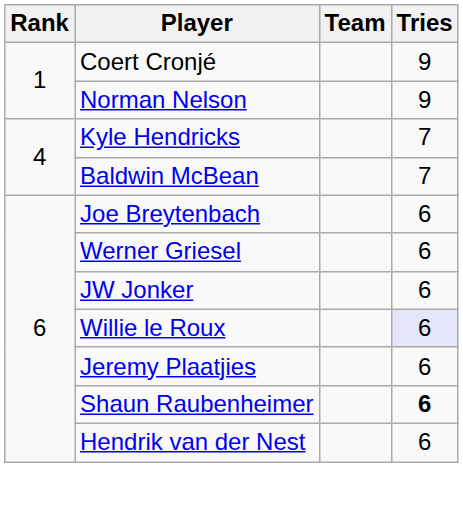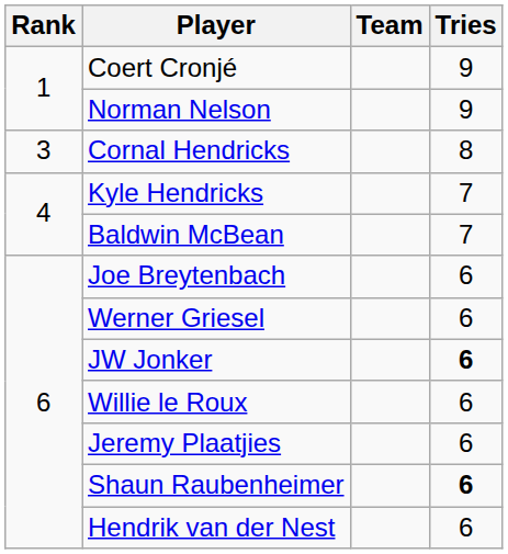 <table class="wikitable">
 <tr>
 <th>Rank</th>
 <th>Player</th>
 <th>Team</th>
 <th>Tries</th>
 </tr>
 <tr>
 <td rowspan=2 align=center>1</td>
 <td>Coert Cronjé</td>
 <td></td>
 <td align=center>9</td>
 </tr>
 <tr>
 <td><a href='#'>Norman Nelson</a></td>
 <td></td>
 <td align=center>9</td>
+</tr>
+<tr>
+<td align=center>3</td>
+<td><a href='#'>Cornal Hendricks</a></td>
+<td></td>
+<td align=center>8</td>
 </tr>
 <tr>
 <td rowspan=2 align=center>4</td>
 <td><a href='#'>Kyle Hendricks</a></td>
 <td></td>
 <td align=center>7</td>
 </tr>
 <tr>
 <td><a href='#'>Baldwin McBean</a></td>
 <td></td>
 <td align=center>7</td>
 </tr>
 <tr>
 <td rowspan=7 align=center>6</td>
 <td><a href='#'>Joe Breytenbach</a></td>
 <td></td>
 <td align=center>6</td>
 </tr>
 <tr>
 <td><a href='#'>Werner Griesel</a></td>
 <td></td>
 <td align=center>6</td>
 </tr>
 <tr>
 <td><a href='#'>JW Jonker</a></td>
 <td></td>
-<td align=center>6</td>
+<td align=center><strong>6</strong></td>
 </tr>
 <tr>
 <td><a href='#'>Willie le Roux</a></td>
 <td></td>
-<td align=center style="background: lavender;">6</td>
+<td align=center>6</td>
 </tr>
 <tr>
 <td><a href='#'>Jeremy Plaatjies</a></td>
 <td></td>
 <td align=center>6</td>
 </tr>
 <tr>
 <td><a href='#'>Shaun Raubenheimer</a></td>
 <td></td>
 <td align=center><strong>6</strong></td>
 </tr>
 <tr>
 <td><a href='#'>Hendrik van der Nest</a></td>
 <td></td>
 <td align=center>6</td>
 </tr>
 </table>
